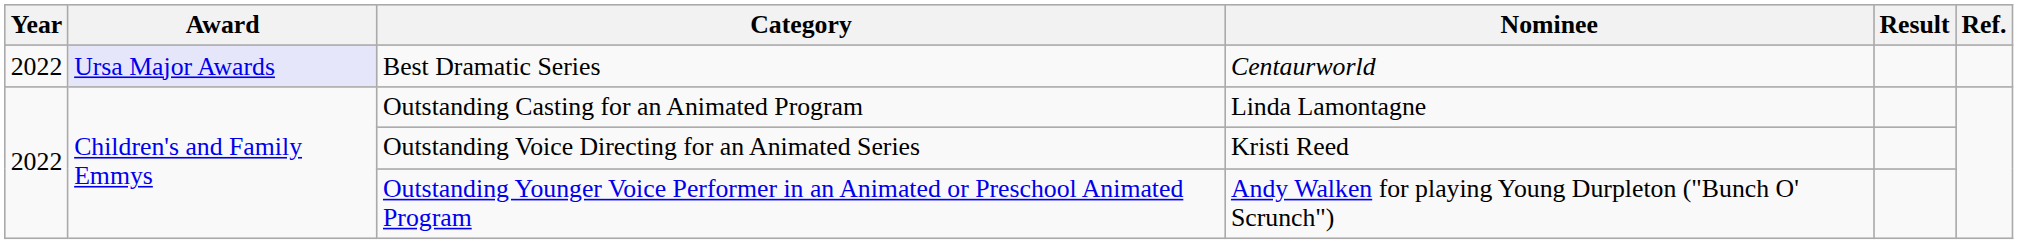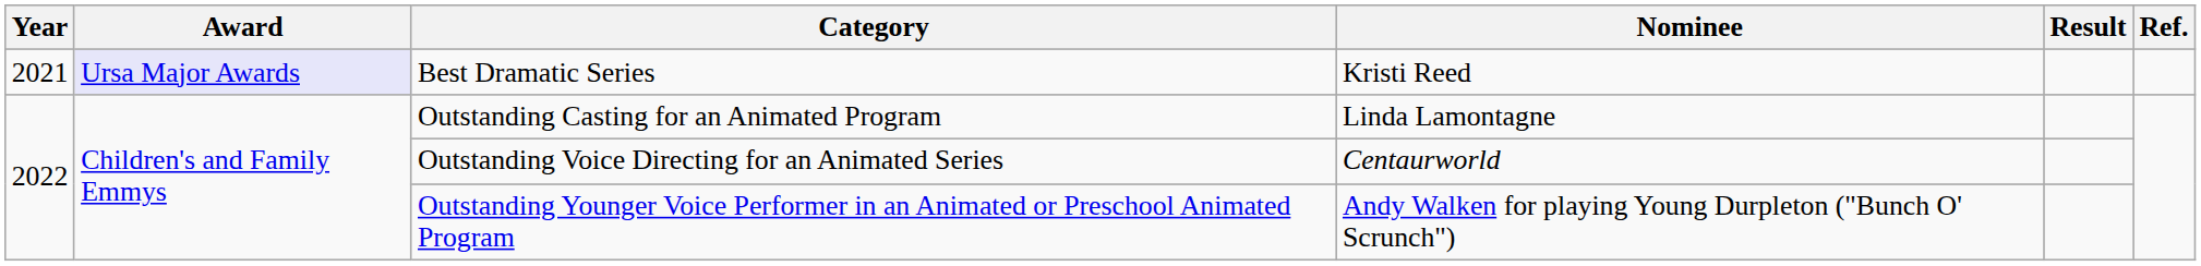 <table class="wikitable sortable">
 <tr>
 <th>Year</th>
 <th>Award</th>
 <th>Category</th>
 <th>Nominee</th>
 <th>Result</th>
 <th>Ref.</th>
 </tr>
 <tr>
-<td>2022</td>
+<td>2021</td>
 <td style="background: lavender;"><a href='#'>Ursa Major Awards</a></td>
 <td>Best Dramatic Series</td>
-<td><em>Centaurworld</em></td>
+<td>Kristi Reed</td>
 <td></td>
 <td></td>
 </tr>
 <tr>
 <td rowspan=3>2022</td>
 <td rowspan="3"><a href='#'>Children's and Family Emmys</a></td>
 <td>Outstanding Casting for an Animated Program</td>
 <td>Linda Lamontagne</td>
 <td></td>
 <td rowspan="3"></td>
 </tr>
 <tr>
 <td>Outstanding Voice Directing for an Animated Series</td>
-<td>Kristi Reed</td>
+<td><em>Centaurworld</em></td>
 <td></td>
 </tr>
 <tr>
 <td><a href='#'>Outstanding Younger Voice Performer in an Animated or Preschool Animated Program</a></td>
 <td><a href='#'>Andy Walken</a> for playing Young Durpleton ("Bunch O' Scrunch")</td>
 <td></td>
 </tr>
 </table>
